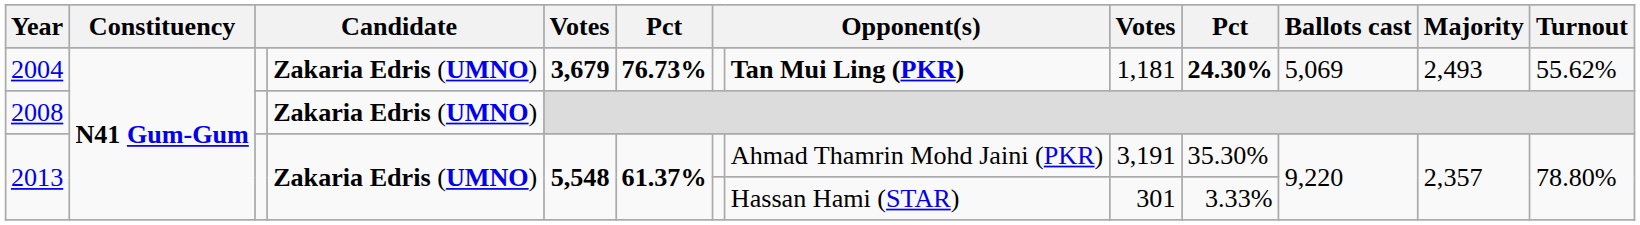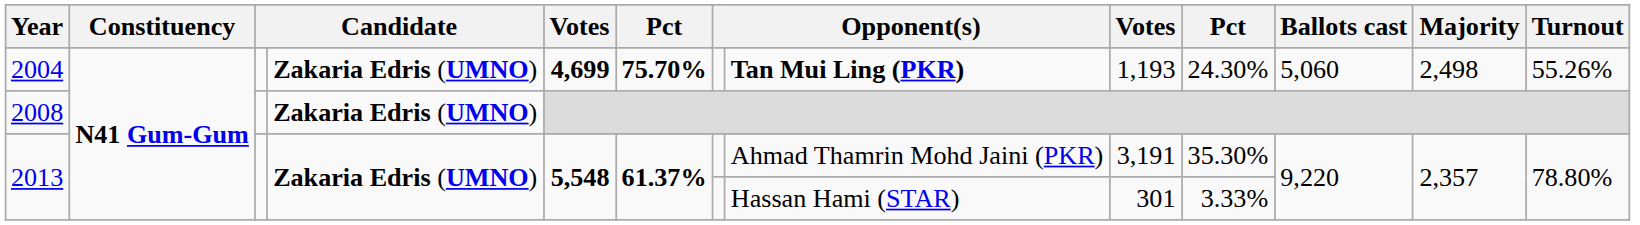 <table class="wikitable" style="margin:0.5em ; font-size:95%">
 <tr>
 <th>Year</th>
 <th>Constituency</th>
 <th colspan=2>Candidate</th>
 <th>Votes</th>
 <th>Pct</th>
 <th colspan=2>Opponent(s)</th>
 <th>Votes</th>
 <th>Pct</th>
 <th>Ballots cast</th>
 <th>Majority</th>
 <th>Turnout</th>
 </tr>
 <tr>
 <td><a href='#'>2004</a></td>
 <td rowspan=4><strong>N41 <a href='#'>Gum-Gum</a></strong></td>
 <td></td>
 <td><strong>Zakaria Edris</strong> (<a href='#'><strong>UMNO</strong></a>)</td>
-<td align="right"><strong>3,679</strong></td>
-<td><strong>76.73%</strong></td>
+<td align="right"><strong>4,699</strong></td>
+<td><strong>75.70%</strong></td>
 <td></td>
 <td><strong>Tan Mui Ling (<a href='#'>PKR</a>)</strong></td>
-<td align="right">1,181</td>
-<td><strong>24.30%</strong></td>
-<td>5,069</td>
-<td>2,493</td>
-<td>55.62%</td>
+<td align="right">1,193</td>
+<td>24.30%</td>
+<td>5,060</td>
+<td>2,498</td>
+<td>55.26%</td>
 </tr>
 <tr>
 <td><a href='#'>2008</a></td>
 <td></td>
 <td><strong>Zakaria Edris</strong> (<a href='#'><strong>UMNO</strong></a>)</td>
 <td colspan="9" bgcolor="dcdcdc"></td>
 </tr>
 <tr>
 <td rowspan=2><a href='#'>2013</a></td>
 <td rowspan=2 ></td>
 <td rowspan=2><strong>Zakaria Edris</strong> (<a href='#'><strong>UMNO</strong></a>)</td>
 <td rowspan=2 align="right"><strong>5,548</strong></td>
 <td rowspan=2><strong>61.37%</strong></td>
 <td></td>
 <td>Ahmad Thamrin Mohd Jaini (<a href='#'>PKR</a>)</td>
 <td align="right">3,191</td>
 <td>35.30%</td>
 <td rowspan=2>9,220</td>
 <td rowspan=2>2,357</td>
 <td rowspan=2>78.80%</td>
 </tr>
 <tr>
 <td></td>
 <td>Hassan Hami (<a href='#'>STAR</a>)</td>
 <td align="right">301</td>
 <td align="right">3.33%</td>
 </tr>
 </table>
